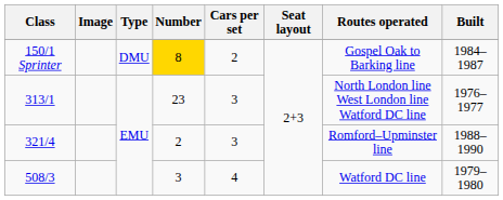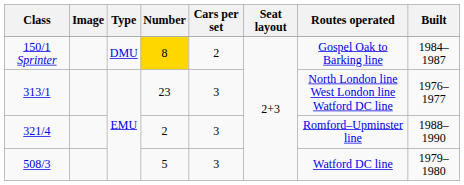 <table class="wikitable" style="text-align: center;">
 <tr ---- bgcolor=#f9f9f9>
 <th>Class</th>
 <th>Image</th>
 <th>Type</th>
 <th>Number</th>
 <th>Cars per set</th>
 <th>Seat layout</th>
 <th>Routes operated</th>
 <th>Built</th>
 </tr>
 <tr ---- bgcolor=#f9f9f9>
 </tr>
 <tr>
 <td><a href='#'>150/1 <em>Sprinter</em></a></td>
 <td></td>
 <td><a href='#'>DMU</a></td>
 <td style="background: gold;">8</td>
 <td>2</td>
 <td rowspan="4">2+3</td>
 <td><a href='#'>Gospel Oak to Barking line</a></td>
 <td>1984–1987</td>
 </tr>
 <tr>
 <td><a href='#'>313/1</a></td>
 <td></td>
 <td rowspan="3"><a href='#'>EMU</a></td>
 <td>23</td>
 <td>3</td>
 <td><a href='#'>North London line</a><br><a href='#'>West London line</a><br><a href='#'>Watford DC line</a></td>
 <td>1976–1977</td>
 </tr>
 <tr>
 <td><a href='#'>321/4</a></td>
 <td></td>
 <td>2</td>
 <td>3</td>
 <td><a href='#'>Romford–Upminster line</a></td>
 <td>1988–1990</td>
 </tr>
 <tr>
 <td><a href='#'>508/3</a></td>
 <td></td>
+<td>5</td>
 <td>3</td>
-<td>4</td>
 <td><a href='#'>Watford DC line</a></td>
 <td>1979–1980</td>
 </tr>
 </table>
